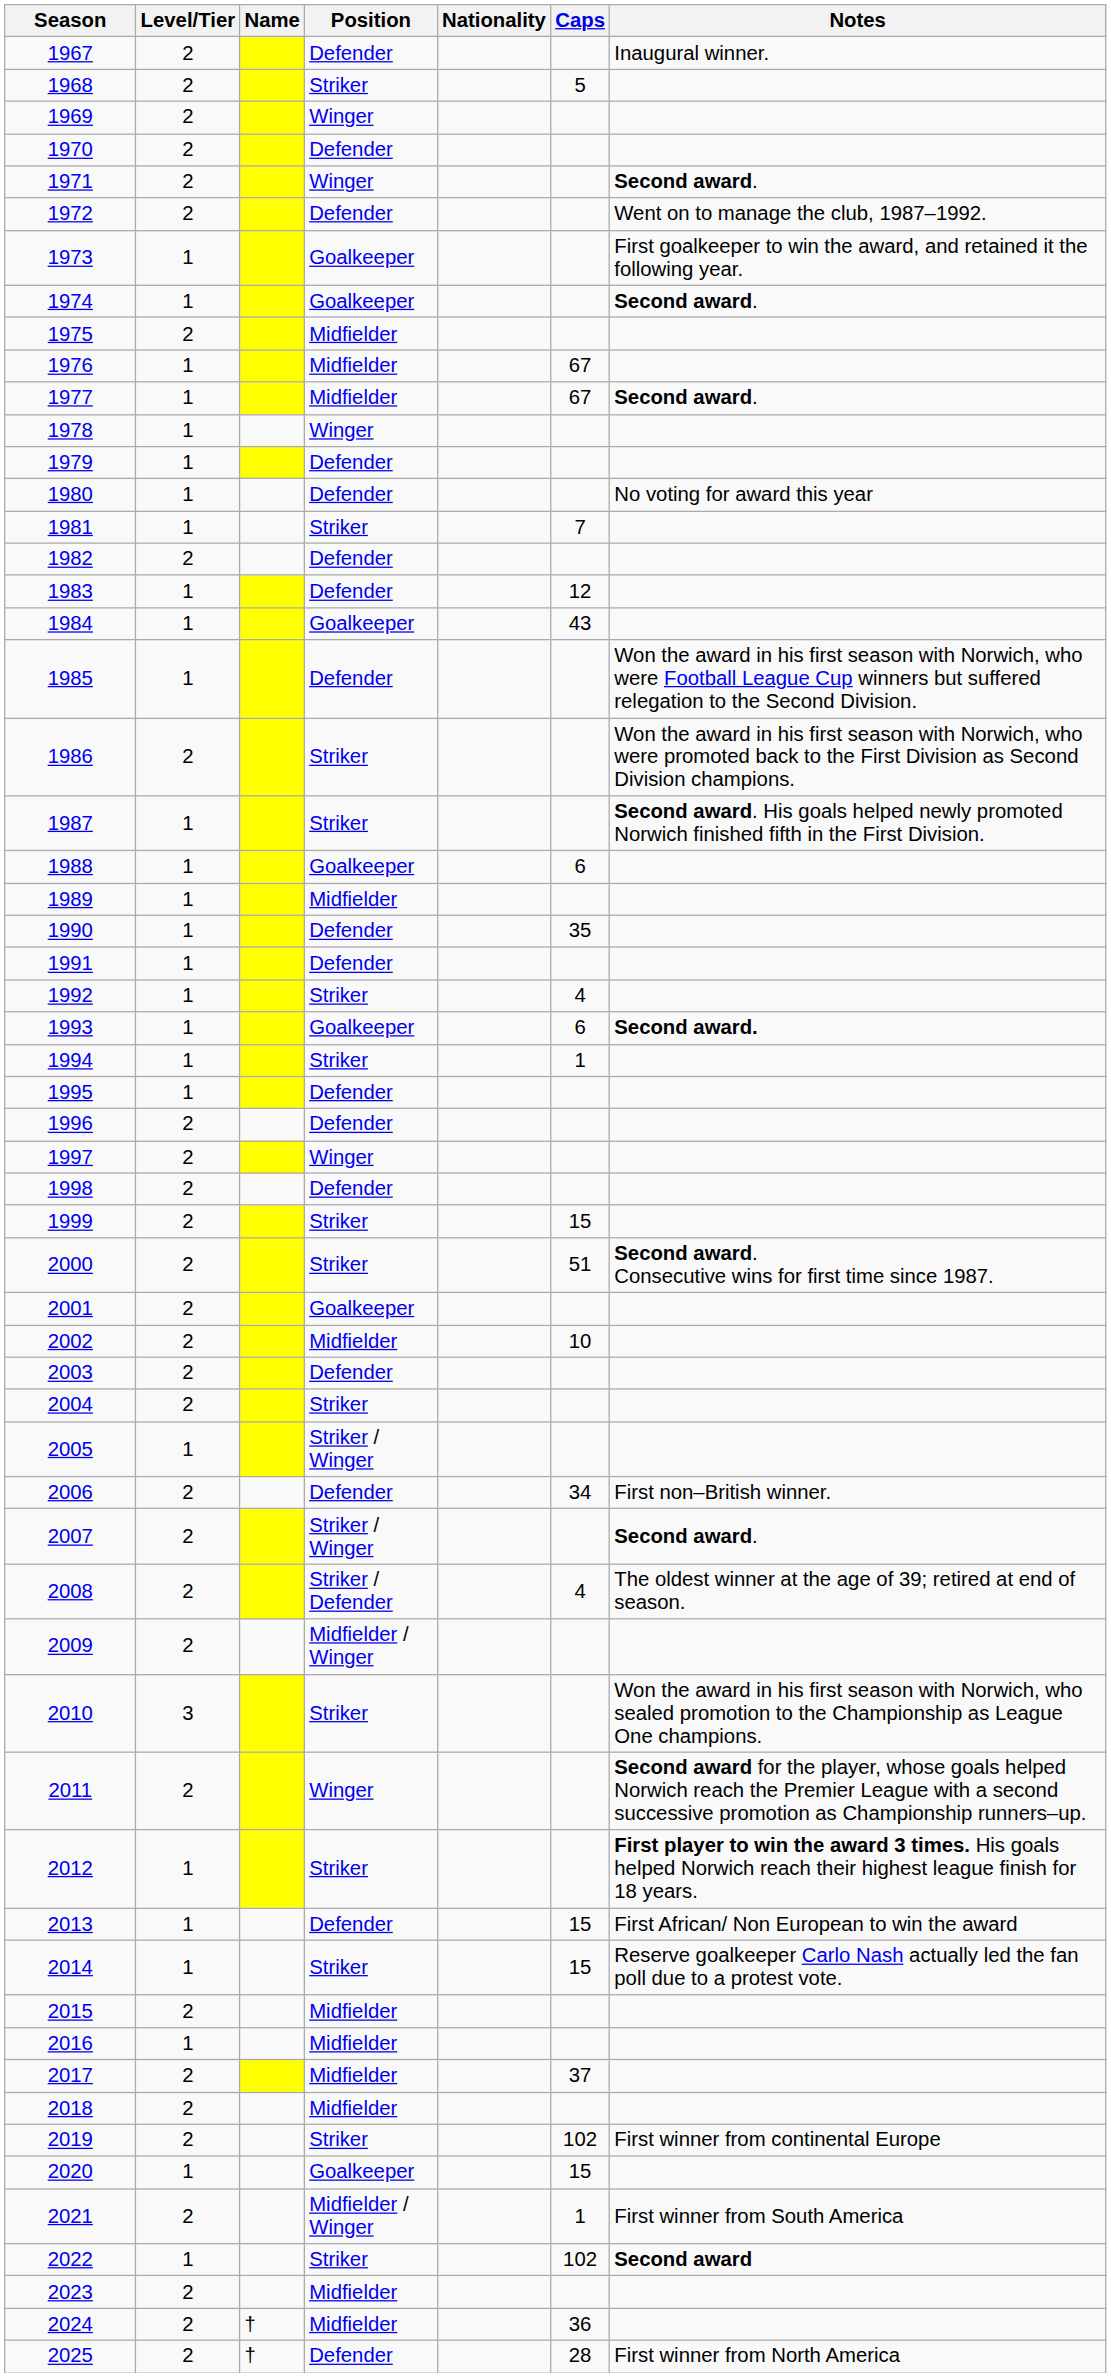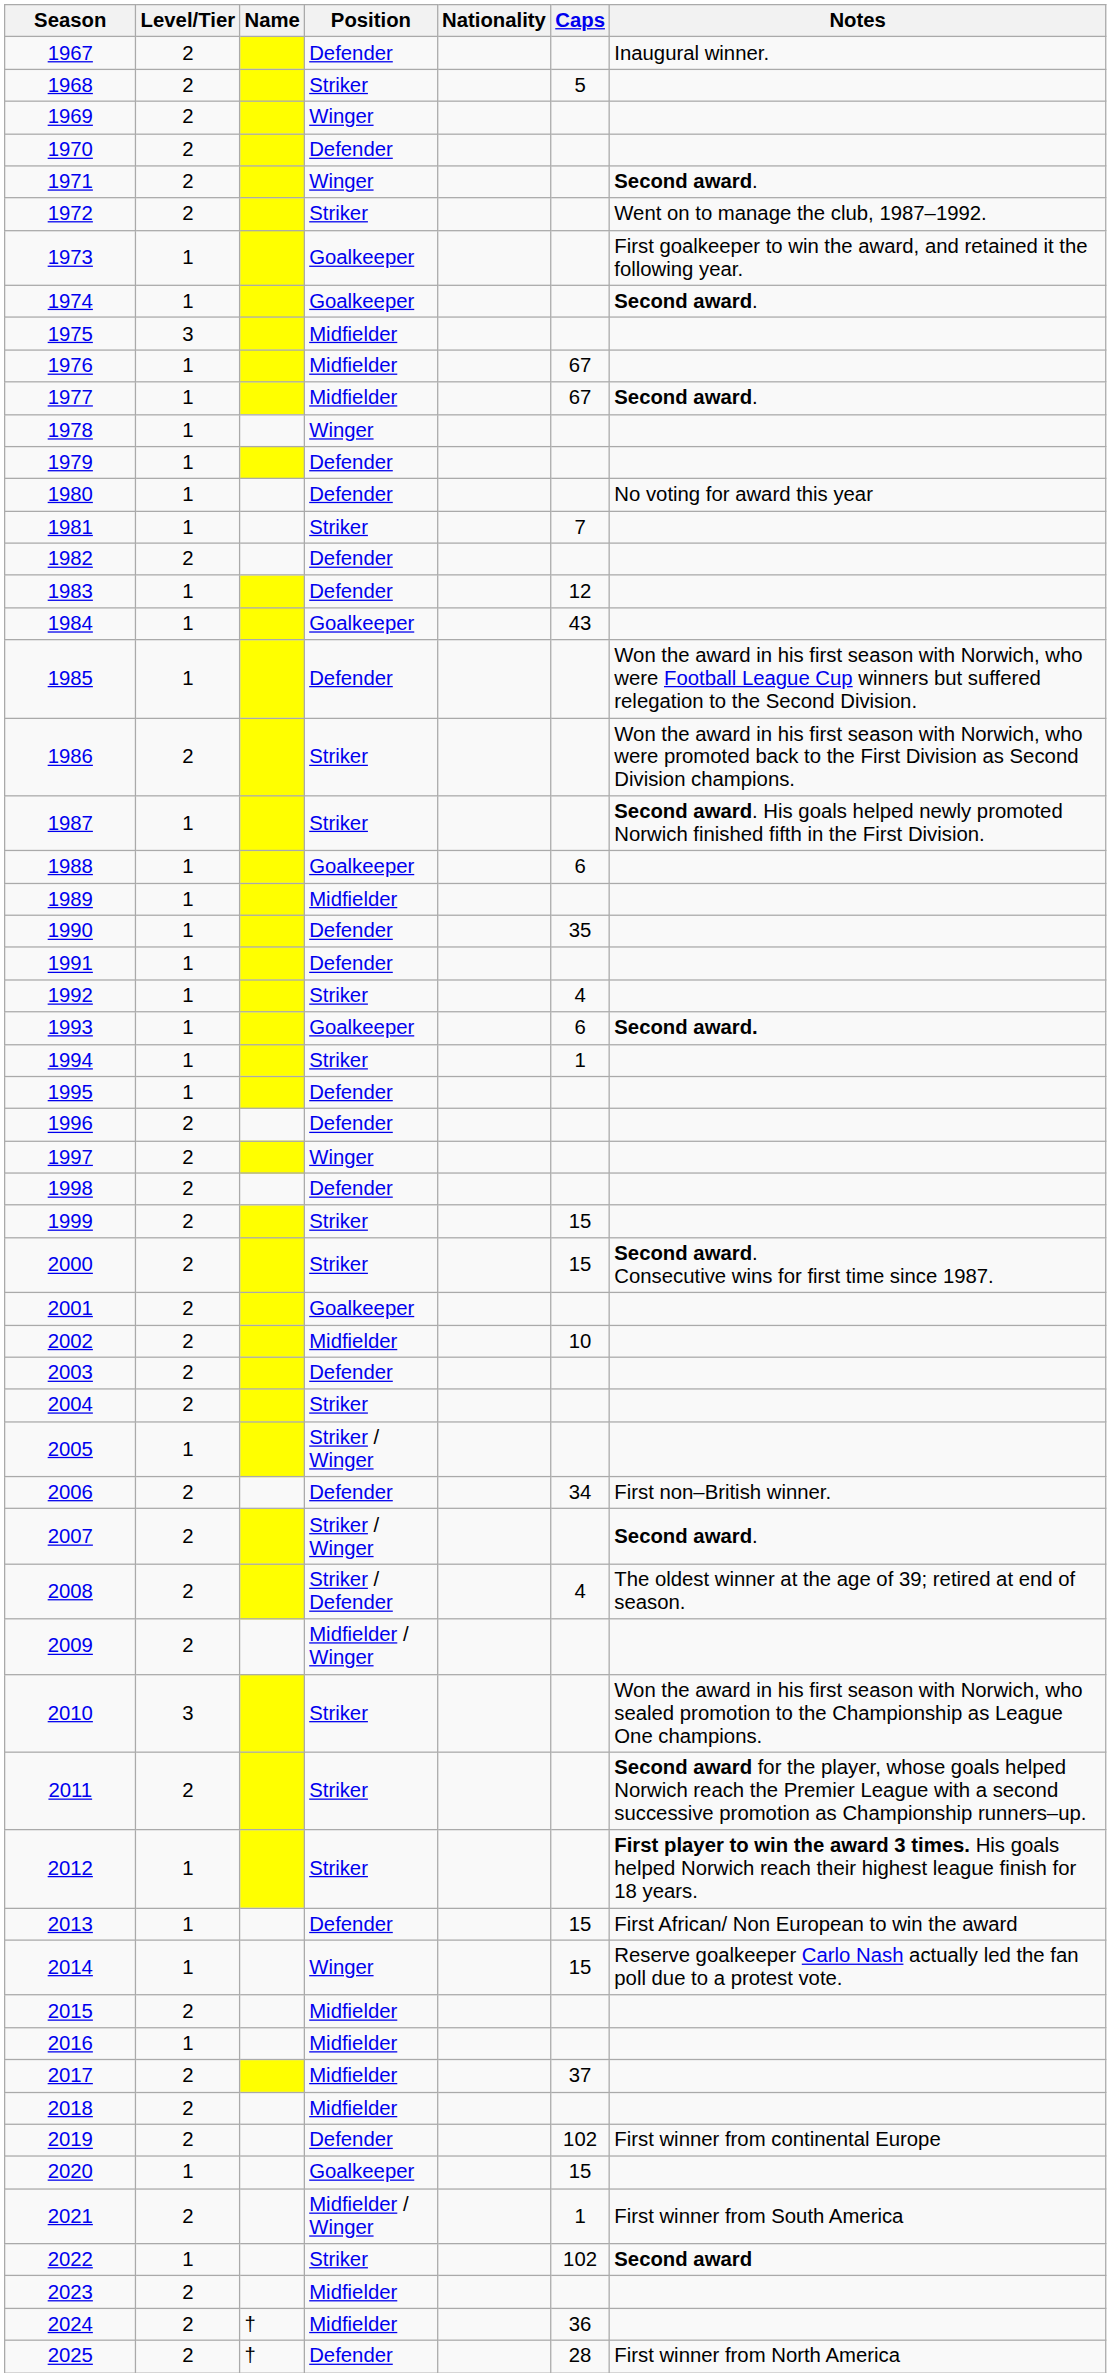 <table class="wikitable sortable" style="text-align: left;">
 <tr>
 <th style="width:6em">Season</th>
 <th>Level/Tier</th>
 <th>Name</th>
 <th>Position</th>
 <th>Nationality</th>
 <th><a href='#'>Caps</a></th>
 <th class="unsortable">Notes</th>
 </tr>
 <tr>
 <td align=center><a href='#'>1967</a></td>
 <td align=center>2</td>
 <td style="background:#ffff00;"></td>
 <td><a href='#'>Defender</a></td>
 <td></td>
 <td></td>
 <td>Inaugural winner.</td>
 </tr>
 <tr>
 <td align=center><a href='#'>1968</a></td>
 <td align=center>2</td>
 <td style="background:#ffff00;"></td>
 <td><a href='#'>Striker</a></td>
 <td></td>
 <td align=center>5</td>
 <td></td>
 </tr>
 <tr>
 <td align=center><a href='#'>1969</a></td>
 <td align=center>2</td>
 <td style="background:#ffff00;"></td>
 <td><a href='#'>Winger</a></td>
 <td></td>
 <td></td>
 <td></td>
 </tr>
 <tr>
 <td align=center><a href='#'>1970</a></td>
 <td align=center>2</td>
 <td style="background:#ffff00;"></td>
 <td><a href='#'>Defender</a></td>
 <td></td>
 <td></td>
 <td></td>
 </tr>
 <tr>
 <td align=center><a href='#'>1971</a></td>
 <td align=center>2</td>
 <td style="background:#ffff00;"></td>
 <td><a href='#'>Winger</a></td>
 <td></td>
 <td></td>
 <td><strong>Second award</strong>.</td>
 </tr>
 <tr>
 <td align=center><a href='#'>1972</a></td>
 <td align=center>2</td>
 <td style="background:#ffff00;"></td>
-<td><a href='#'>Defender</a></td>
+<td><a href='#'>Striker</a></td>
 <td></td>
 <td></td>
 <td>Went on to manage the club, 1987–1992.</td>
 </tr>
 <tr>
 <td align=center><a href='#'>1973</a></td>
 <td align=center>1</td>
 <td style="background:#ffff00;"></td>
 <td><a href='#'>Goalkeeper</a></td>
 <td></td>
 <td></td>
 <td>First goalkeeper to win the award, and retained it the following year.</td>
 </tr>
 <tr>
 <td align=center><a href='#'>1974</a></td>
 <td align=center>1</td>
 <td style="background:#ffff00;"></td>
 <td><a href='#'>Goalkeeper</a></td>
 <td></td>
 <td></td>
 <td><strong>Second award</strong>.</td>
 </tr>
 <tr>
 <td align=center><a href='#'>1975</a></td>
-<td align=center>2</td>
+<td align=center>3</td>
 <td style="background:#ffff00;"></td>
 <td><a href='#'>Midfielder</a></td>
 <td></td>
 <td></td>
 <td></td>
 </tr>
 <tr>
 <td align=center><a href='#'>1976</a></td>
 <td align=center>1</td>
 <td style="background:#ffff00;"></td>
 <td><a href='#'>Midfielder</a></td>
 <td></td>
 <td align=center>67</td>
 <td></td>
 </tr>
 <tr>
 <td align=center><a href='#'>1977</a></td>
 <td align=center>1</td>
 <td style="background:#ffff00;"></td>
 <td><a href='#'>Midfielder</a></td>
 <td></td>
 <td align=center>67</td>
 <td><strong>Second award</strong>.</td>
 </tr>
 <tr>
 <td align=center><a href='#'>1978</a></td>
 <td align=center>1</td>
 <td></td>
 <td><a href='#'>Winger</a></td>
 <td></td>
 <td></td>
 <td></td>
 </tr>
 <tr>
 <td align=center><a href='#'>1979</a></td>
 <td align=center>1</td>
 <td style="background:#ffff00;"></td>
 <td><a href='#'>Defender</a></td>
 <td></td>
 <td></td>
 <td></td>
 </tr>
 <tr>
 <td align=center><a href='#'>1980</a></td>
 <td align=center>1</td>
 <td></td>
 <td><a href='#'>Defender</a></td>
 <td></td>
 <td></td>
 <td>No voting for award this year</td>
 </tr>
 <tr>
 <td align=center><a href='#'>1981</a></td>
 <td align=center>1</td>
 <td></td>
 <td><a href='#'>Striker</a></td>
 <td></td>
 <td align=center>7</td>
 <td></td>
 </tr>
 <tr>
 <td align=center><a href='#'>1982</a></td>
 <td align=center>2</td>
 <td></td>
 <td><a href='#'>Defender</a></td>
 <td></td>
 <td></td>
 <td></td>
 </tr>
 <tr>
 <td align=center><a href='#'>1983</a></td>
 <td align=center>1</td>
 <td style="background:#ffff00;"></td>
 <td><a href='#'>Defender</a></td>
 <td></td>
 <td align=center>12</td>
 <td></td>
 </tr>
 <tr>
 <td align=center><a href='#'>1984</a></td>
 <td align=center>1</td>
 <td style="background:#ffff00;"></td>
 <td><a href='#'>Goalkeeper</a></td>
 <td></td>
 <td align=center>43</td>
 <td></td>
 </tr>
 <tr>
 <td align=center><a href='#'>1985</a></td>
 <td align=center>1</td>
 <td style="background:#ffff00;"></td>
 <td><a href='#'>Defender</a></td>
 <td></td>
 <td></td>
 <td>Won the award in his first season with Norwich, who were <a href='#'>Football League Cup</a> winners but suffered relegation to the Second Division.</td>
 </tr>
 <tr>
 <td align=center><a href='#'>1986</a></td>
 <td align=center>2</td>
 <td style="background:#ffff00;"></td>
 <td><a href='#'>Striker</a></td>
 <td></td>
 <td></td>
 <td>Won the award in his first season with Norwich, who were promoted back to the First Division as Second Division champions.</td>
 </tr>
 <tr>
 <td align=center><a href='#'>1987</a></td>
 <td align=center>1</td>
 <td style="background:#ffff00;"></td>
 <td><a href='#'>Striker</a></td>
 <td></td>
 <td></td>
 <td><strong>Second award</strong>. His goals helped newly promoted Norwich finished fifth in the First Division.</td>
 </tr>
 <tr>
 <td align=center><a href='#'>1988</a></td>
 <td align=center>1</td>
 <td style="background:#ffff00;"></td>
 <td><a href='#'>Goalkeeper</a></td>
 <td></td>
 <td align=center>6</td>
 <td></td>
 </tr>
 <tr>
 <td align=center><a href='#'>1989</a></td>
 <td align=center>1</td>
 <td style="background:#ffff00;"></td>
 <td><a href='#'>Midfielder</a></td>
 <td></td>
 <td></td>
 <td></td>
 </tr>
 <tr>
 <td align=center><a href='#'>1990</a></td>
 <td align=center>1</td>
 <td style="background:#ffff00;"></td>
 <td><a href='#'>Defender</a></td>
 <td></td>
 <td align=center>35</td>
 <td></td>
 </tr>
 <tr>
 <td align=center><a href='#'>1991</a></td>
 <td align=center>1</td>
 <td style="background:#ffff00;"></td>
 <td><a href='#'>Defender</a></td>
 <td></td>
 <td></td>
 <td></td>
 </tr>
 <tr>
 <td align=center><a href='#'>1992</a></td>
 <td align=center>1</td>
 <td style="background:#ffff00;"></td>
 <td><a href='#'>Striker</a></td>
 <td></td>
 <td align=center>4</td>
 <td></td>
 </tr>
 <tr>
 <td align=center><a href='#'>1993</a></td>
 <td align=center>1</td>
 <td style="background:#ffff00;"></td>
 <td><a href='#'>Goalkeeper</a></td>
 <td></td>
 <td align=center>6</td>
 <td><strong>Second award.</strong></td>
 </tr>
 <tr>
 <td align=center><a href='#'>1994</a></td>
 <td align=center>1</td>
 <td style="background:#ffff00;"></td>
 <td><a href='#'>Striker</a></td>
 <td></td>
 <td align=center>1</td>
 <td></td>
 </tr>
 <tr>
 <td align=center><a href='#'>1995</a></td>
 <td align=center>1</td>
 <td style="background:#ffff00;"></td>
 <td><a href='#'>Defender</a></td>
 <td></td>
 <td></td>
 <td></td>
 </tr>
 <tr>
 <td align=center><a href='#'>1996</a></td>
 <td align=center>2</td>
 <td></td>
 <td><a href='#'>Defender</a></td>
 <td></td>
 <td></td>
 <td></td>
 </tr>
 <tr>
 <td align=center><a href='#'>1997</a></td>
 <td align=center>2</td>
 <td style="background:#ffff00;"></td>
 <td><a href='#'>Winger</a></td>
 <td></td>
 <td></td>
 <td></td>
 </tr>
 <tr>
 <td align=center><a href='#'>1998</a></td>
 <td align=center>2</td>
 <td></td>
 <td><a href='#'>Defender</a></td>
 <td></td>
 <td></td>
 <td></td>
 </tr>
 <tr>
 <td align=center><a href='#'>1999</a></td>
 <td align=center>2</td>
 <td style="background:#ffff00;"></td>
 <td><a href='#'>Striker</a></td>
 <td></td>
 <td align=center>15</td>
 <td></td>
 </tr>
 <tr>
 <td align=center><a href='#'>2000</a></td>
 <td align=center>2</td>
 <td style="background:#ffff00;"></td>
 <td><a href='#'>Striker</a></td>
 <td></td>
-<td align=center>51</td>
+<td align=center>15</td>
 <td><strong>Second award</strong>.<br> Consecutive wins for first time since 1987.</td>
 </tr>
 <tr>
 <td align=center><a href='#'>2001</a></td>
 <td align=center>2</td>
 <td style="background:#ffff00;"></td>
 <td><a href='#'>Goalkeeper</a></td>
 <td></td>
 <td></td>
 <td></td>
 </tr>
 <tr>
 <td align=center><a href='#'>2002</a></td>
 <td align=center>2</td>
 <td style="background:#ffff00;"></td>
 <td><a href='#'>Midfielder</a></td>
 <td></td>
 <td align=center>10</td>
 <td></td>
 </tr>
 <tr>
 <td align=center><a href='#'>2003</a></td>
 <td align=center>2</td>
 <td style="background:#ffff00;"></td>
 <td><a href='#'>Defender</a></td>
 <td></td>
 <td></td>
 </tr>
 <tr>
 <td align=center><a href='#'>2004</a></td>
 <td align=center>2</td>
 <td style="background:#ffff00;"></td>
 <td><a href='#'>Striker</a></td>
 <td></td>
 <td></td>
 <td></td>
 </tr>
 <tr>
 <td align=center><a href='#'>2005</a></td>
 <td align=center>1</td>
 <td style="background:#ffff00;"></td>
 <td><a href='#'>Striker</a> / <a href='#'>Winger</a></td>
 <td></td>
 <td></td>
 <td></td>
 </tr>
 <tr>
 <td align=center><a href='#'>2006</a></td>
 <td align=center>2</td>
 <td></td>
 <td><a href='#'>Defender</a></td>
 <td></td>
 <td align=center>34</td>
 <td>First non–British winner.</td>
 </tr>
 <tr>
 <td align=center><a href='#'>2007</a></td>
 <td align=center>2</td>
 <td style="background:#ffff00;"></td>
 <td><a href='#'>Striker</a> / <a href='#'>Winger</a></td>
 <td></td>
 <td></td>
 <td><strong>Second award</strong>.</td>
 </tr>
 <tr>
 <td align=center><a href='#'>2008</a></td>
 <td align=center>2</td>
 <td style="background:#ffff00;"></td>
 <td><a href='#'>Striker</a> / <a href='#'>Defender</a></td>
 <td></td>
 <td align=center>4</td>
 <td>The oldest winner at the age of 39; retired at end of season.</td>
 </tr>
 <tr>
 <td align=center><a href='#'>2009</a></td>
 <td align=center>2</td>
 <td></td>
 <td><a href='#'>Midfielder</a> / <a href='#'>Winger</a></td>
 <td></td>
 <td></td>
 <td></td>
 </tr>
 <tr>
 <td align=center><a href='#'>2010</a></td>
 <td align=center>3</td>
 <td style="background:#ffff00;"></td>
 <td><a href='#'>Striker</a></td>
 <td></td>
 <td></td>
 <td>Won the award in his first season with Norwich, who sealed promotion to the Championship as League One champions.</td>
 </tr>
 <tr>
 <td align=center><a href='#'>2011</a></td>
 <td align=center>2</td>
 <td style="background:#ffff00;"></td>
-<td><a href='#'>Winger</a></td>
+<td><a href='#'>Striker</a></td>
 <td></td>
 <td></td>
 <td><strong>Second award</strong> for the player, whose goals helped Norwich reach the Premier League with a second successive promotion as Championship runners–up.</td>
 </tr>
 <tr>
 <td align=center><a href='#'>2012</a></td>
 <td align=center>1</td>
 <td style="background:#ffff00;"></td>
 <td><a href='#'>Striker</a></td>
 <td></td>
 <td></td>
 <td><strong>First player to win the award 3 times.</strong> His goals helped Norwich reach their highest league finish for 18 years.</td>
 </tr>
 <tr>
 <td align=center><a href='#'>2013</a></td>
 <td align=center>1</td>
 <td></td>
 <td><a href='#'>Defender</a></td>
 <td></td>
 <td align=center>15</td>
 <td>First African/ Non European to win the award</td>
 </tr>
 <tr>
 <td align=center><a href='#'>2014</a></td>
 <td align=center>1</td>
 <td></td>
-<td><a href='#'>Striker</a></td>
+<td><a href='#'>Winger</a></td>
 <td></td>
 <td align=center>15</td>
 <td>Reserve goalkeeper <a href='#'>Carlo Nash</a> actually led the fan poll due to a protest vote.</td>
 </tr>
 <tr>
 <td align=center><a href='#'>2015</a></td>
 <td align=center>2</td>
 <td></td>
 <td><a href='#'>Midfielder</a></td>
 <td></td>
 <td align=center></td>
 <td></td>
 </tr>
 <tr>
 <td align=center><a href='#'>2016</a></td>
 <td align=center>1</td>
 <td></td>
 <td><a href='#'>Midfielder</a></td>
 <td></td>
 <td align=center></td>
 <td></td>
 </tr>
 <tr>
 <td align=center><a href='#'>2017</a></td>
 <td align=center>2</td>
 <td style="background:#ffff00;"></td>
 <td><a href='#'>Midfielder</a></td>
 <td></td>
 <td align=center>37</td>
 <td></td>
 </tr>
 <tr>
 <td align=center><a href='#'>2018</a></td>
 <td align=center>2</td>
 <td></td>
 <td><a href='#'>Midfielder</a></td>
 <td></td>
 <td align=center></td>
 <td></td>
 </tr>
 <tr>
 <td align=center><a href='#'>2019</a></td>
 <td align=center>2</td>
 <td></td>
-<td><a href='#'>Striker</a></td>
+<td><a href='#'>Defender</a></td>
 <td></td>
 <td align=center>102</td>
 <td>First winner from continental Europe</td>
 </tr>
 <tr>
 <td align=center><a href='#'>2020</a></td>
 <td align=center>1</td>
 <td></td>
 <td><a href='#'>Goalkeeper</a></td>
 <td></td>
 <td align=center>15</td>
 <td></td>
 </tr>
 <tr>
 <td align=center><a href='#'>2021</a></td>
 <td align=center>2</td>
 <td></td>
 <td><a href='#'>Midfielder</a> / <a href='#'>Winger</a></td>
 <td></td>
 <td align=center>1</td>
 <td>First winner from South America</td>
 </tr>
 <tr>
 <td align=center><a href='#'>2022</a></td>
 <td align=center>1</td>
 <td></td>
 <td><a href='#'>Striker</a></td>
 <td></td>
 <td align=center>102</td>
 <td><strong>Second award</strong></td>
 </tr>
 <tr>
 <td align=center><a href='#'>2023</a></td>
 <td align=center>2</td>
 <td></td>
 <td><a href='#'>Midfielder</a></td>
 <td></td>
 <td align=center></td>
 <td></td>
 </tr>
 <tr>
 <td align=center><a href='#'>2024</a></td>
 <td align=center>2</td>
 <td>†</td>
 <td><a href='#'>Midfielder</a></td>
 <td></td>
 <td align=center>36</td>
 <td></td>
 </tr>
 <tr>
 <td align=center><a href='#'>2025</a></td>
 <td align=center>2</td>
 <td>†</td>
 <td><a href='#'>Defender</a></td>
 <td></td>
 <td align=center>28</td>
 <td>First winner from North America</td>
 </tr>
 </table>
